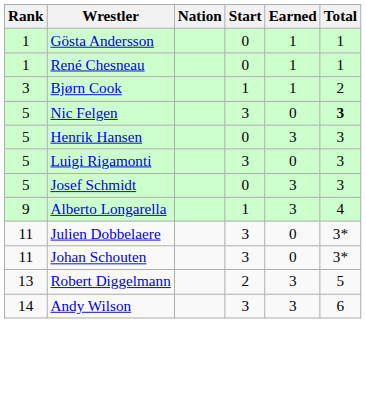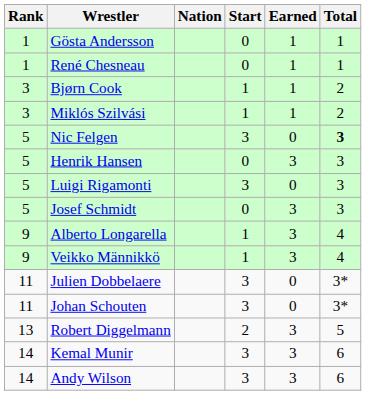 <table class="wikitable sortable" style="text-align:center;">
 <tr>
 <th>Rank</th>
 <th>Wrestler</th>
 <th>Nation</th>
 <th>Start</th>
 <th>Earned</th>
 <th>Total</th>
 </tr>
 <tr style="background:#cfc;">
 <td>1</td>
 <td align=left><a href='#'>Gösta Andersson</a></td>
 <td align=left></td>
 <td>0</td>
 <td>1</td>
 <td>1</td>
 </tr>
 <tr style="background:#cfc;">
 <td>1</td>
 <td align=left><a href='#'>René Chesneau</a></td>
 <td align=left></td>
 <td>0</td>
 <td>1</td>
 <td>1</td>
 </tr>
 <tr style="background:#cfc;">
 <td>3</td>
 <td align=left><a href='#'>Bjørn Cook</a></td>
+<td align=left></td>
+<td>1</td>
+<td>1</td>
+<td>2</td>
+</tr>
+<tr style="background:#cfc;">
+<td>3</td>
+<td align=left><a href='#'>Miklós Szilvási</a></td>
 <td align=left></td>
 <td>1</td>
 <td>1</td>
 <td>2</td>
 </tr>
 <tr style="background:#cfc;">
 <td>5</td>
 <td align=left><a href='#'>Nic Felgen</a></td>
 <td align=left></td>
 <td>3</td>
 <td>0</td>
 <td><strong>3</strong></td>
 </tr>
 <tr style="background:#cfc;">
 <td>5</td>
 <td align=left><a href='#'>Henrik Hansen</a></td>
 <td align=left></td>
 <td>0</td>
 <td>3</td>
 <td>3</td>
 </tr>
 <tr style="background:#cfc;">
 <td>5</td>
 <td align=left><a href='#'>Luigi Rigamonti</a></td>
 <td align=left></td>
 <td>3</td>
 <td>0</td>
 <td>3</td>
 </tr>
 <tr style="background:#cfc;">
 <td>5</td>
 <td align=left><a href='#'>Josef Schmidt</a></td>
 <td align=left></td>
 <td>0</td>
 <td>3</td>
 <td>3</td>
 </tr>
 <tr style="background:#cfc;">
 <td>9</td>
 <td align=left><a href='#'>Alberto Longarella</a></td>
 <td align=left></td>
 <td>1</td>
 <td>3</td>
 <td>4</td>
 </tr>
+<tr style="background:#cfc;">
+<td>9</td>
+<td align=left><a href='#'>Veikko Männikkö</a></td>
+<td align=left></td>
+<td>1</td>
+<td>3</td>
+<td>4</td>
+</tr>
 <tr>
 <td>11</td>
 <td align=left><a href='#'>Julien Dobbelaere</a></td>
 <td align=left></td>
 <td>3</td>
 <td>0</td>
 <td>3*</td>
 </tr>
 <tr>
 <td>11</td>
 <td align=left><a href='#'>Johan Schouten</a></td>
 <td align=left></td>
 <td>3</td>
 <td>0</td>
 <td>3*</td>
 </tr>
 <tr>
 <td>13</td>
 <td align=left><a href='#'>Robert Diggelmann</a></td>
 <td align=left></td>
 <td>2</td>
 <td>3</td>
 <td>5</td>
 </tr>
 <tr>
 <td>14</td>
+<td align=left><a href='#'>Kemal Munir</a></td>
+<td align=left></td>
+<td>3</td>
+<td>3</td>
+<td>6</td>
+</tr>
+<tr>
+<td>14</td>
 <td align=left><a href='#'>Andy Wilson</a></td>
 <td align=left></td>
 <td>3</td>
 <td>3</td>
 <td>6</td>
 </tr>
 </table>
